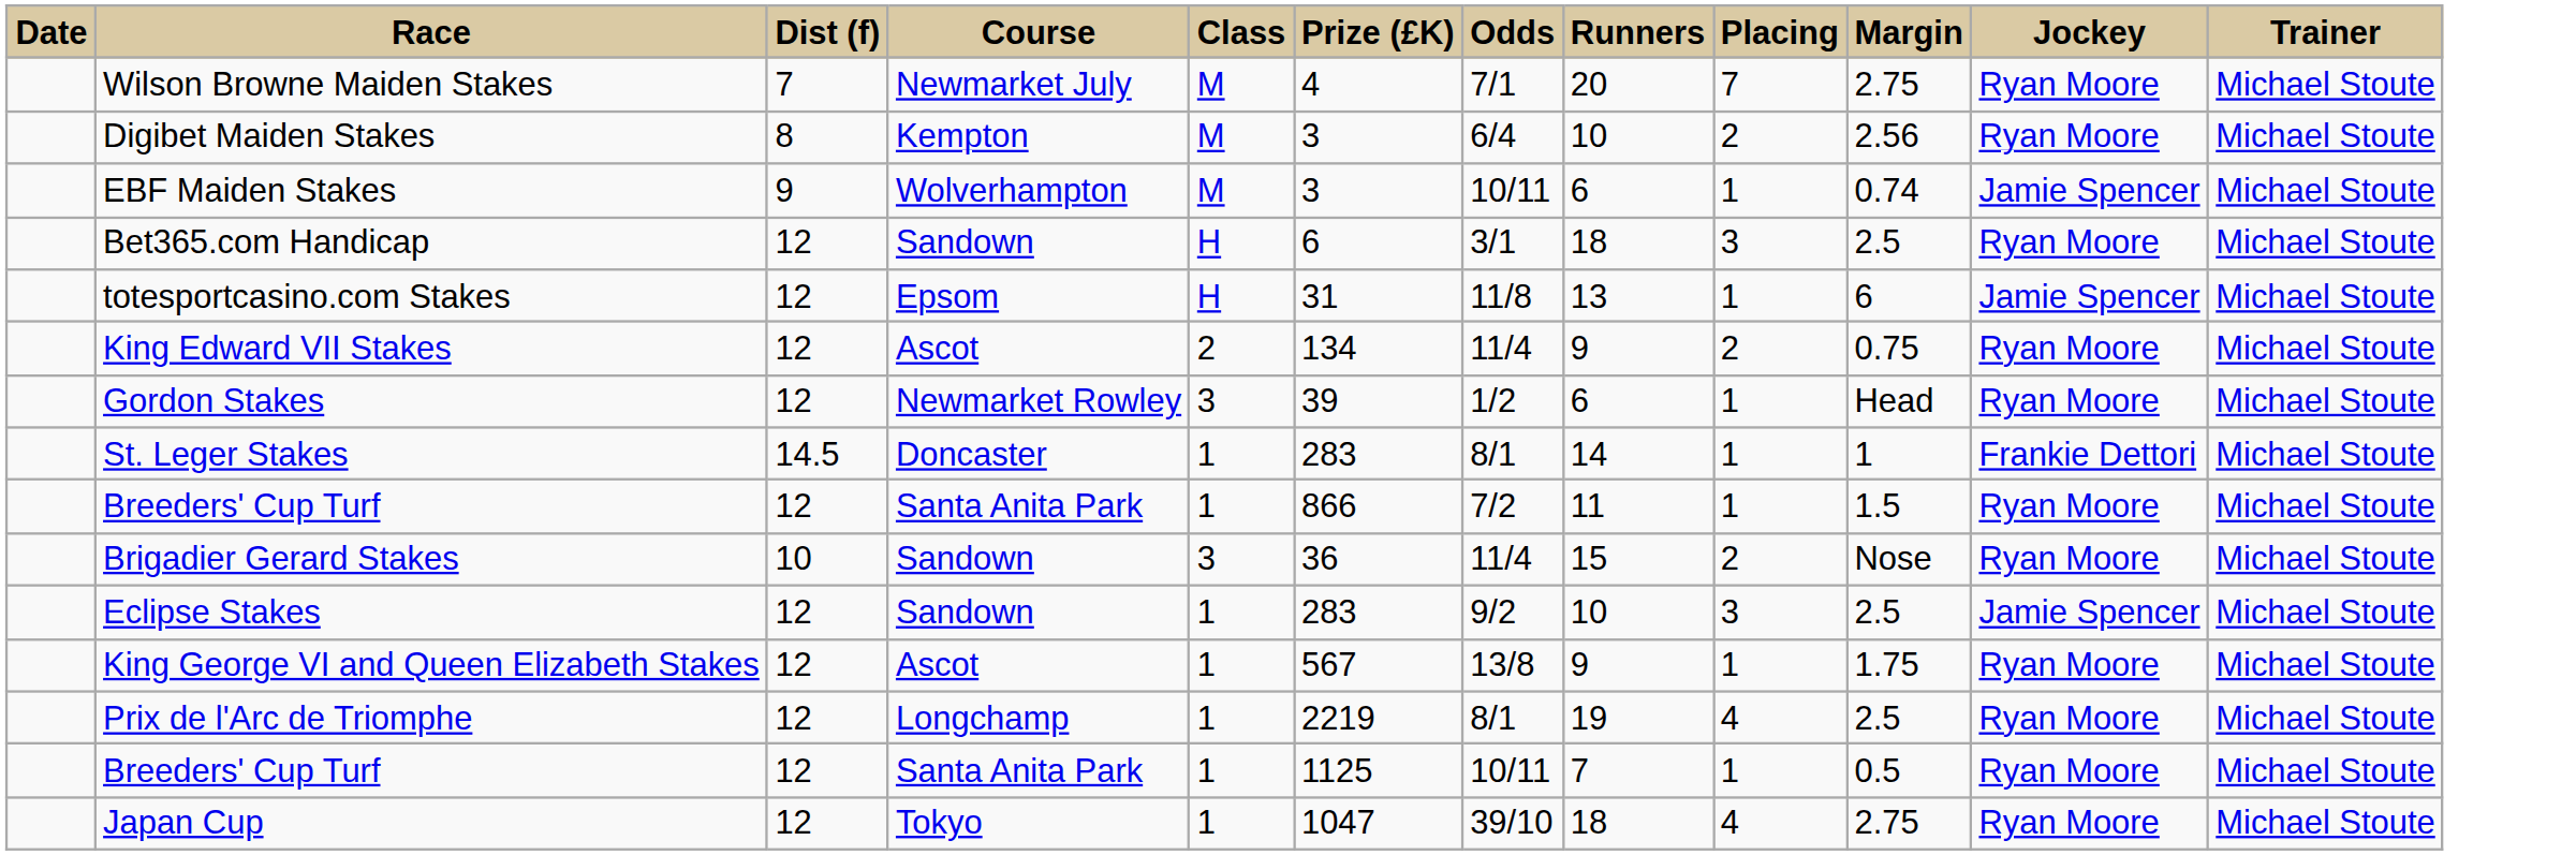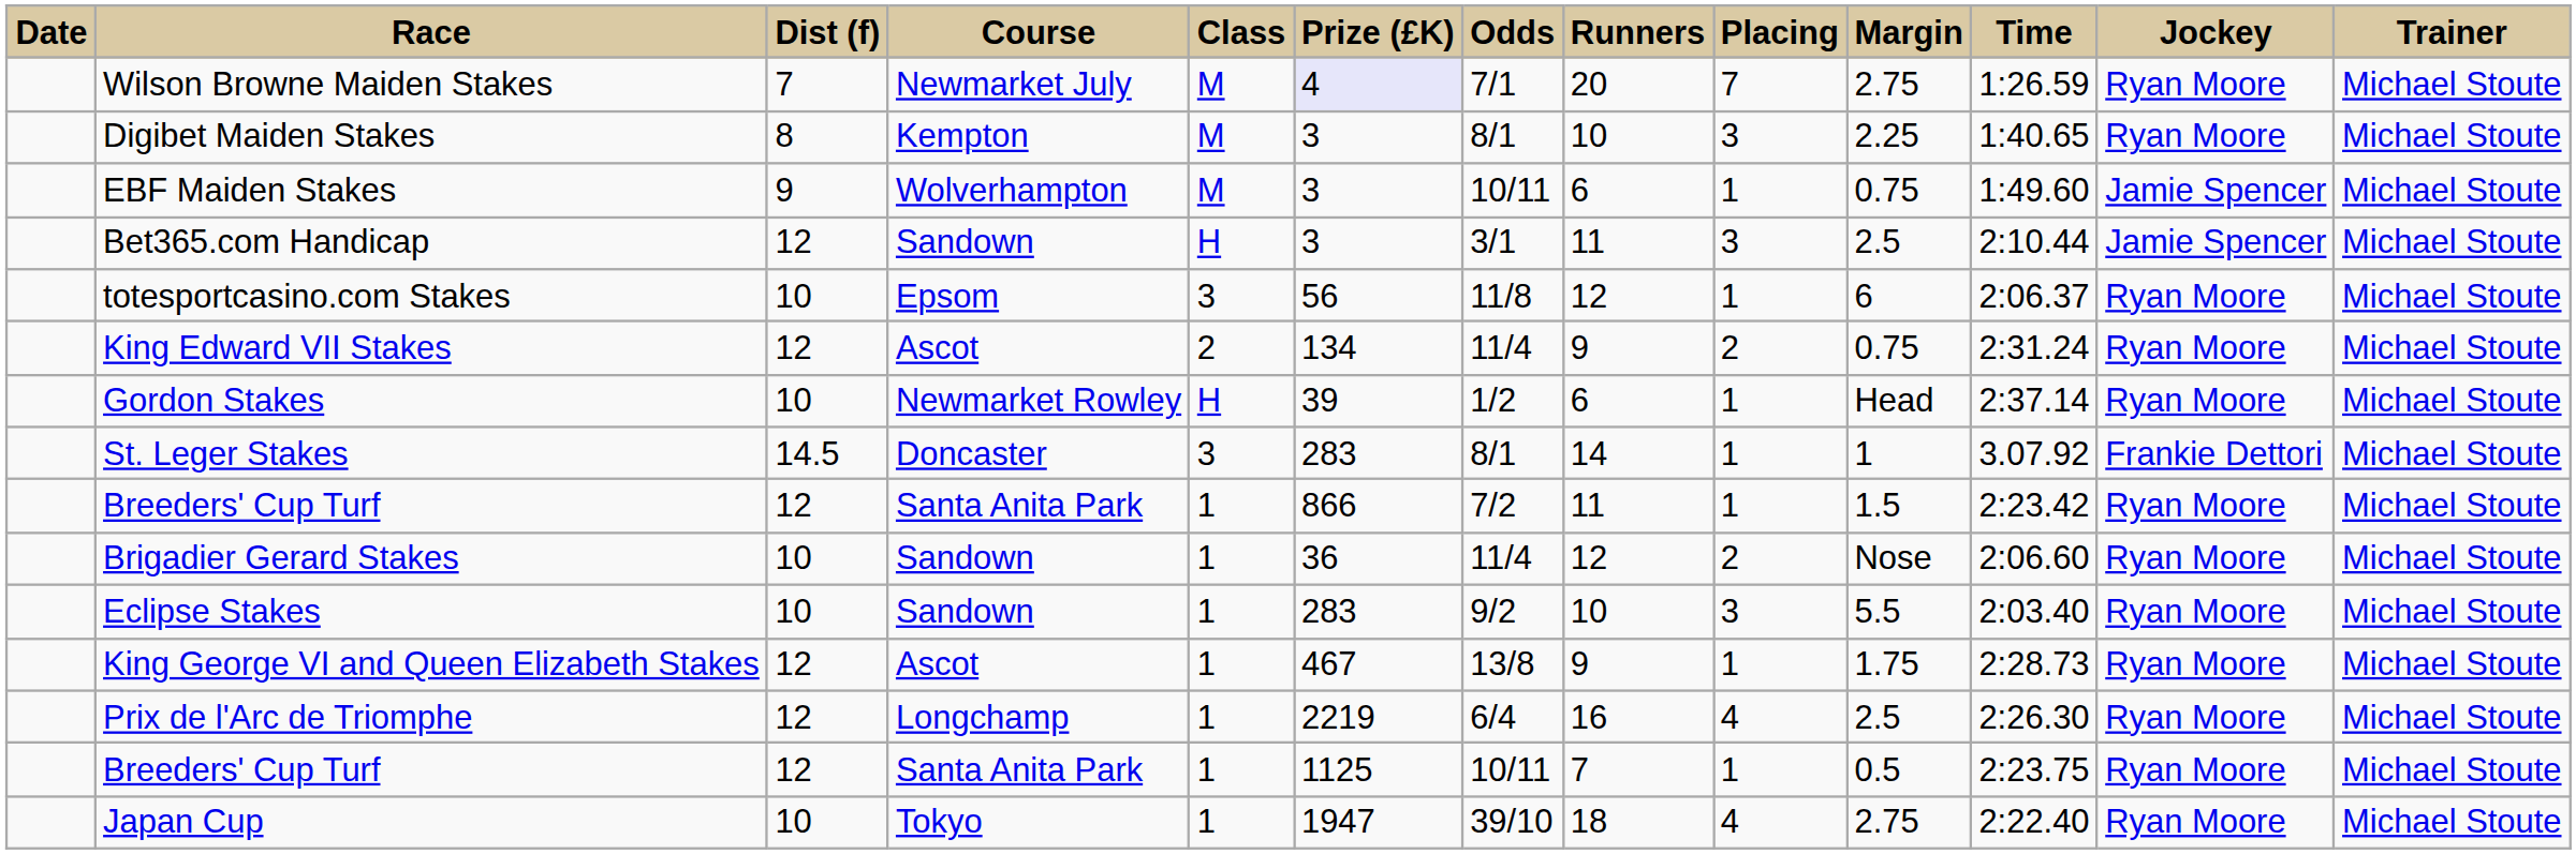 <table class = "wikitable sortable" | border="1" cellpadding="1" style=" text-align:centre; margin-left:1em; float:centre ;border-collapse: collapse; font-size:84%">
 <tr style="background:#dacaa4; text-align:center;">
 <th style="background:#dacaa4;">Date</th>
 <th style="background:#dacaa4;">Race</th>
 <th style="background:#dacaa4;">Dist (f)</th>
 <th style="background:#dacaa4;">Course</th>
 <th style="background:#dacaa4;">Class</th>
 <th style="background:#dacaa4;">Prize (£K)</th>
 <th style="background:#dacaa4;">Odds</th>
 <th style="background:#dacaa4;">Runners</th>
 <th style="background:#dacaa4;">Placing</th>
 <th style="background:#dacaa4;">Margin</th>
+<th style="background:#dacaa4;">Time</th>
 <th style="background:#dacaa4;">Jockey</th>
 <th style="background:#dacaa4;">Trainer</th>
 </tr>
 <tr>
 <td></td>
 <td>Wilson Browne Maiden Stakes</td>
 <td>7</td>
 <td><a href='#'>Newmarket July</a></td>
 <td><a href='#'>M</a></td>
-<td>4</td>
+<td style="background: lavender;">4</td>
 <td>7/1</td>
 <td>20</td>
 <td>7</td>
 <td>2.75</td>
+<td>1:26.59</td>
 <td><a href='#'>Ryan Moore</a></td>
 <td><a href='#'>Michael Stoute</a></td>
 </tr>
 <tr>
 <td></td>
 <td>Digibet Maiden Stakes</td>
 <td>8</td>
 <td><a href='#'>Kempton</a></td>
 <td><a href='#'>M</a></td>
 <td>3</td>
-<td>6/4</td>
+<td>8/1</td>
 <td>10</td>
-<td>2</td>
-<td>2.56</td>
+<td>3</td>
+<td>2.25</td>
+<td>1:40.65</td>
 <td><a href='#'>Ryan Moore</a></td>
 <td><a href='#'>Michael Stoute</a></td>
 </tr>
 <tr>
 <td></td>
 <td>EBF Maiden Stakes</td>
 <td>9</td>
 <td><a href='#'>Wolverhampton</a></td>
 <td><a href='#'>M</a></td>
 <td>3</td>
 <td>10/11</td>
 <td>6</td>
 <td>1</td>
-<td>0.74</td>
+<td>0.75</td>
+<td>1:49.60</td>
 <td><a href='#'>Jamie Spencer</a></td>
 <td><a href='#'>Michael Stoute</a></td>
 </tr>
 <tr>
 <td></td>
 <td>Bet365.com Handicap</td>
 <td>12</td>
 <td><a href='#'>Sandown</a></td>
 <td><a href='#'>H</a></td>
-<td>6</td>
+<td>3</td>
 <td>3/1</td>
-<td>18</td>
+<td>11</td>
 <td>3</td>
 <td>2.5</td>
-<td><a href='#'>Ryan Moore</a></td>
+<td>2:10.44</td>
+<td><a href='#'>Jamie Spencer</a></td>
 <td><a href='#'>Michael Stoute</a></td>
 </tr>
 <tr>
 <td></td>
 <td>totesportcasino.com Stakes</td>
+<td>10</td>
+<td><a href='#'>Epsom</a></td>
+<td>3</td>
+<td>56</td>
+<td>11/8</td>
 <td>12</td>
-<td><a href='#'>Epsom</a></td>
-<td><a href='#'>H</a></td>
-<td>31</td>
-<td>11/8</td>
-<td>13</td>
 <td>1</td>
 <td>6</td>
-<td><a href='#'>Jamie Spencer</a></td>
+<td>2:06.37</td>
+<td><a href='#'>Ryan Moore</a></td>
 <td><a href='#'>Michael Stoute</a></td>
 </tr>
 <tr>
 <td></td>
 <td><a href='#'>King Edward VII Stakes</a></td>
 <td>12</td>
 <td><a href='#'>Ascot</a></td>
 <td>2</td>
 <td>134</td>
 <td>11/4</td>
 <td>9</td>
 <td>2</td>
 <td>0.75</td>
+<td>2:31.24</td>
 <td><a href='#'>Ryan Moore</a></td>
 <td><a href='#'>Michael Stoute</a></td>
 </tr>
 <tr>
 <td></td>
 <td><a href='#'>Gordon Stakes</a></td>
-<td>12</td>
+<td>10</td>
 <td><a href='#'>Newmarket Rowley</a></td>
-<td>3</td>
+<td><a href='#'>H</a></td>
 <td>39</td>
 <td>1/2</td>
 <td>6</td>
 <td>1</td>
 <td>Head</td>
+<td>2:37.14</td>
 <td><a href='#'>Ryan Moore</a></td>
 <td><a href='#'>Michael Stoute</a></td>
 </tr>
 <tr>
 <td></td>
 <td><a href='#'>St. Leger Stakes</a></td>
 <td>14.5</td>
 <td><a href='#'>Doncaster</a></td>
-<td>1</td>
+<td>3</td>
 <td>283</td>
 <td>8/1</td>
 <td>14</td>
 <td>1</td>
 <td>1</td>
+<td>3.07.92</td>
 <td><a href='#'>Frankie Dettori</a></td>
 <td><a href='#'>Michael Stoute</a></td>
 </tr>
 <tr>
 <td></td>
 <td><a href='#'>Breeders' Cup Turf</a></td>
 <td>12</td>
 <td><a href='#'>Santa Anita Park</a></td>
 <td>1</td>
 <td>866</td>
 <td>7/2</td>
 <td>11</td>
 <td>1</td>
 <td>1.5</td>
+<td>2:23.42</td>
 <td><a href='#'>Ryan Moore</a></td>
 <td><a href='#'>Michael Stoute</a></td>
 </tr>
 <tr>
 <td></td>
 <td><a href='#'>Brigadier Gerard Stakes</a></td>
 <td>10</td>
 <td><a href='#'>Sandown</a></td>
-<td>3</td>
+<td>1</td>
 <td>36</td>
 <td>11/4</td>
-<td>15</td>
+<td>12</td>
 <td>2</td>
 <td>Nose</td>
+<td>2:06.60</td>
 <td><a href='#'>Ryan Moore</a></td>
 <td><a href='#'>Michael Stoute</a></td>
 </tr>
 <tr>
 <td></td>
 <td><a href='#'>Eclipse Stakes</a></td>
-<td>12</td>
+<td>10</td>
 <td><a href='#'>Sandown</a></td>
 <td>1</td>
 <td>283</td>
 <td>9/2</td>
 <td>10</td>
 <td>3</td>
-<td>2.5</td>
-<td><a href='#'>Jamie Spencer</a></td>
+<td>5.5</td>
+<td>2:03.40</td>
+<td><a href='#'>Ryan Moore</a></td>
 <td><a href='#'>Michael Stoute</a></td>
 </tr>
 <tr>
 <td></td>
 <td><a href='#'>King George VI and Queen Elizabeth Stakes</a></td>
 <td>12</td>
 <td><a href='#'>Ascot</a></td>
 <td>1</td>
-<td>567</td>
+<td>467</td>
 <td>13/8</td>
 <td>9</td>
 <td>1</td>
 <td>1.75</td>
+<td>2:28.73</td>
 <td><a href='#'>Ryan Moore</a></td>
 <td><a href='#'>Michael Stoute</a></td>
 </tr>
 <tr>
 <td></td>
 <td><a href='#'>Prix de l'Arc de Triomphe</a></td>
 <td>12</td>
 <td><a href='#'>Longchamp</a></td>
 <td>1</td>
 <td>2219</td>
-<td>8/1</td>
-<td>19</td>
+<td>6/4</td>
+<td>16</td>
 <td>4</td>
 <td>2.5</td>
+<td>2:26.30</td>
 <td><a href='#'>Ryan Moore</a></td>
 <td><a href='#'>Michael Stoute</a></td>
 </tr>
 <tr>
 <td></td>
 <td><a href='#'>Breeders' Cup Turf</a></td>
 <td>12</td>
 <td><a href='#'>Santa Anita Park</a></td>
 <td>1</td>
 <td>1125</td>
 <td>10/11</td>
 <td>7</td>
 <td>1</td>
 <td>0.5</td>
+<td>2:23.75</td>
 <td><a href='#'>Ryan Moore</a></td>
 <td><a href='#'>Michael Stoute</a></td>
 </tr>
 <tr>
 <td></td>
 <td><a href='#'>Japan Cup</a></td>
-<td>12</td>
+<td>10</td>
 <td><a href='#'>Tokyo</a></td>
 <td>1</td>
-<td>1047</td>
+<td>1947</td>
 <td>39/10</td>
 <td>18</td>
 <td>4</td>
 <td>2.75</td>
+<td>2:22.40</td>
 <td><a href='#'>Ryan Moore</a></td>
 <td><a href='#'>Michael Stoute</a></td>
 </tr>
 </table>
